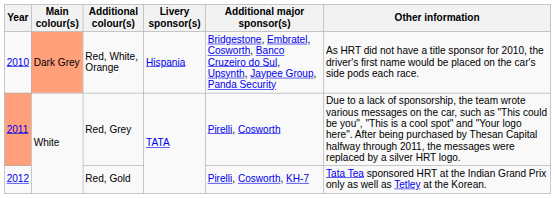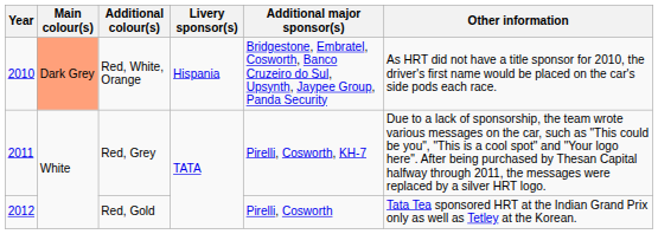 <table class="wikitable">
 <tr>
 <th>Year</th>
 <th>Main colour(s)</th>
 <th>Additional colour(s)</th>
 <th>Livery sponsor(s)</th>
 <th>Additional major sponsor(s)</th>
 <th>Other information</th>
 </tr>
 <tr>
 <td><a href='#'>2010</a></td>
 <td style="background: lightsalmon;">Dark Grey</td>
 <td>Red, White, Orange</td>
 <td><a href='#'>Hispania</a></td>
 <td><a href='#'>Bridgestone</a>, <a href='#'>Embratel</a>, <a href='#'>Cosworth</a>, <a href='#'>Banco Cruzeiro do Sul</a>, <a href='#'>Upsynth</a>, <a href='#'>Jaypee Group</a>, <a href='#'>Panda Security</a></td>
 <td>As HRT did not have a title sponsor for 2010, the driver's first name would be placed on the car's side pods each race.</td>
 </tr>
 <tr>
-<td style="background: lightsalmon;"><a href='#'>2011</a></td>
+<td><a href='#'>2011</a></td>
 <td rowspan=2>White</td>
 <td>Red, Grey</td>
 <td rowspan=2><a href='#'>TATA</a></td>
-<td><a href='#'>Pirelli</a>, <a href='#'>Cosworth</a></td>
+<td><a href='#'>Pirelli</a>, <a href='#'>Cosworth</a>, <a href='#'>KH-7</a></td>
 <td>Due to a lack of sponsorship, the team wrote various messages on the car, such as "This could be you", "This is a cool spot" and "Your logo here". After being purchased by Thesan Capital halfway through 2011, the messages were replaced by a silver HRT logo.</td>
 </tr>
 <tr>
 <td><a href='#'>2012</a></td>
 <td>Red, Gold</td>
-<td><a href='#'>Pirelli</a>, <a href='#'>Cosworth</a>, <a href='#'>KH-7</a></td>
+<td><a href='#'>Pirelli</a>, <a href='#'>Cosworth</a></td>
 <td><a href='#'>Tata Tea</a> sponsored HRT at the Indian Grand Prix only as well as <a href='#'>Tetley</a> at the Korean.</td>
 </tr>
 </table>
